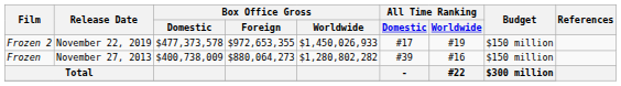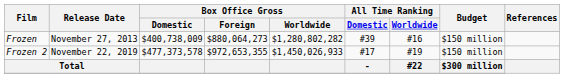 <table class="wikitable sortable" style="text-align: center">
 <tr>
 <th scope="col" rowspan="2">Film</th>
 <th scope="col" rowspan="2">Release Date</th>
 <th scope="col" colspan="3" class=sortable>Box Office Gross</th>
 <th scope="col" colspan="2" text="wrap" class=unsortable>All Time Ranking</th>
 <th scope="col" rowspan="2">Budget</th>
 <th scope="col" rowspan="2" class=unsortable>References</th>
 </tr>
 <tr>
 <th>Domestic</th>
 <th>Foreign</th>
 <th>Worldwide</th>
 <th class=sortable><a href='#'>Domestic</a></th>
 <th class=sortable><a href='#'>Worldwide</a></th>
 </tr>
 <tr>
+<td style="text-align: left;"><em>Frozen</em></td>
+<td>November 27, 2013</td>
+<td>$400,738,009</td>
+<td>$880,064,273</td>
+<td>$1,280,802,282</td>
+<td>#39</td>
+<td>#16</td>
+<td>$150 million</td>
+<td></td>
+</tr>
+<tr>
 <td style="text-align: left;"><em>Frozen 2</em></td>
 <td>November 22, 2019</td>
 <td>$477,373,578</td>
 <td>$972,653,355</td>
 <td>$1,450,026,933</td>
 <td>#17</td>
 <td>#19</td>
-<td>$150 million</td>
-<td></td>
-</tr>
-<tr>
-<td style="text-align: left;"><em>Frozen</em></td>
-<td>November 27, 2013</td>
-<td>$400,738,009</td>
-<td>$880,064,273</td>
-<td>$1,280,802,282</td>
-<td>#39</td>
-<td>#16</td>
 <td>$150 million</td>
 <td></td>
 </tr>
 <tr>
 <th colspan="2">Total</th>
 <th></th>
 <th></th>
 <th></th>
 <th>-</th>
 <th>#22</th>
 <th>$300 million</th>
 <th rowspan="2"></th>
 </tr>
 <tr>
 </tr>
 </table>
